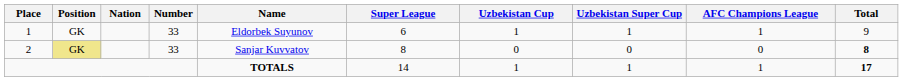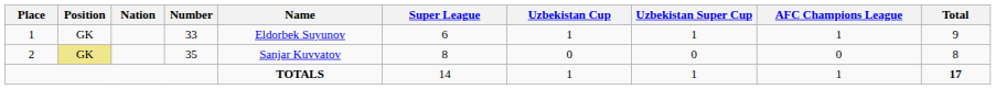 <table class="wikitable" style="font-size: 95%; text-align: center;">
 <tr>
 <th width=60>Place</th>
 <th width=60>Position</th>
 <th width=60>Nation</th>
 <th width=60>Number</th>
 <th width=200>Name</th>
 <th width=150><a href='#'>Super League</a></th>
 <th width=150><a href='#'>Uzbekistan Cup</a></th>
 <th width=150><a href='#'>Uzbekistan Super Cup</a></th>
 <th width=200><a href='#'>AFC Champions League</a></th>
 <th width=80><strong>Total</strong></th>
 </tr>
 <tr>
 <td>1</td>
 <td>GK</td>
 <td></td>
 <td>33</td>
 <td><a href='#'>Eldorbek Suyunov</a></td>
 <td>6</td>
 <td>1</td>
 <td>1</td>
 <td>1</td>
 <td>9</td>
 </tr>
 <tr>
 <td>2</td>
 <td style="background: khaki;">GK</td>
 <td></td>
-<td>33</td>
+<td>35</td>
 <td><a href='#'>Sanjar Kuvvatov</a></td>
 <td>8</td>
 <td>0</td>
 <td>0</td>
 <td>0</td>
-<td><strong>8</strong></td>
+<td>8</td>
 </tr>
 <tr>
 <td colspan="4"></td>
 <td><strong>TOTALS</strong></td>
 <td>14</td>
 <td>1</td>
 <td>1</td>
 <td>1</td>
 <td><strong>17</strong></td>
 </tr>
 </table>
